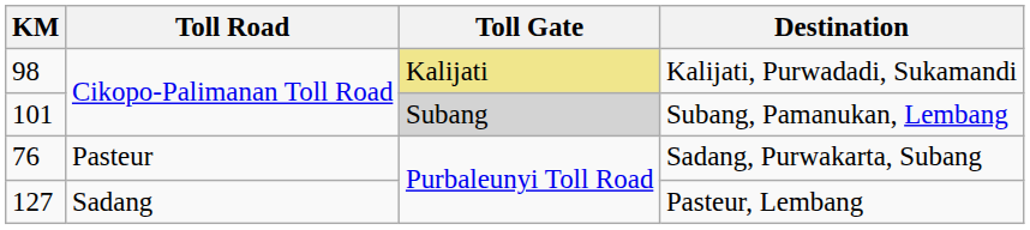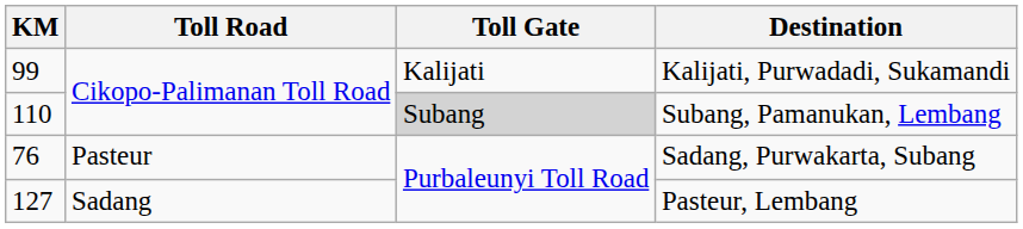 <table class="wikitable">
 <tr>
 <th>KM</th>
 <th>Toll Road</th>
 <th>Toll Gate</th>
 <th>Destination</th>
 </tr>
 <tr>
-<td>98</td>
+<td>99</td>
 <td rowspan="2"><a href='#'>Cikopo-Palimanan Toll Road</a></td>
-<td style="background: khaki;">Kalijati</td>
+<td>Kalijati</td>
 <td>Kalijati, Purwadadi, Sukamandi</td>
 </tr>
 <tr>
-<td>101</td>
+<td>110</td>
 <td style="background: lightgrey;">Subang</td>
 <td>Subang, Pamanukan, <a href='#'>Lembang</a></td>
 </tr>
 <tr>
 <td>76</td>
 <td>Pasteur</td>
 <td rowspan="2"><a href='#'>Purbaleunyi Toll Road</a></td>
 <td>Sadang, Purwakarta, Subang</td>
 </tr>
 <tr>
 <td>127</td>
 <td>Sadang</td>
 <td>Pasteur, Lembang</td>
 </tr>
 </table>
